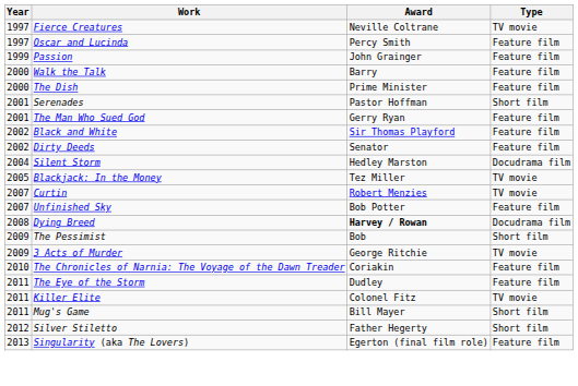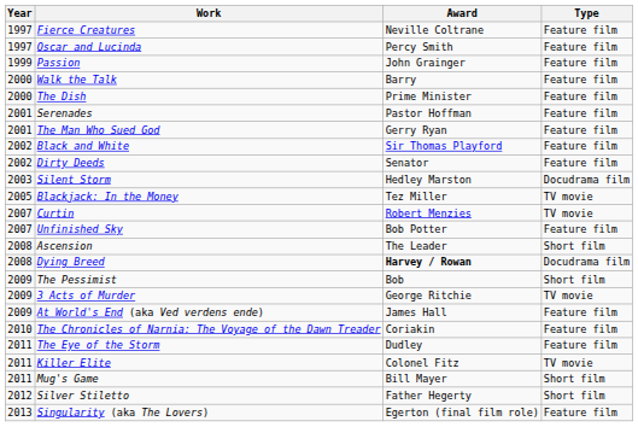 <table class=wikitable>
 <tr>
 <th>Year</th>
 <th>Work</th>
 <th>Award</th>
 <th>Type</th>
 </tr>
 <tr>
 <td>1997</td>
 <td><em><a href='#'>Fierce Creatures</a></em></td>
 <td>Neville Coltrane</td>
-<td>TV movie</td>
+<td>Feature film</td>
 </tr>
 <tr>
 <td>1997</td>
 <td><em><a href='#'>Oscar and Lucinda</a></em></td>
 <td>Percy Smith</td>
 <td>Feature film</td>
 </tr>
 <tr>
 <td>1999</td>
 <td><em><a href='#'>Passion</a></em></td>
 <td>John Grainger</td>
 <td>Feature film</td>
 </tr>
 <tr>
 <td>2000</td>
 <td><em><a href='#'>Walk the Talk</a></em></td>
 <td>Barry</td>
 <td>Feature film</td>
 </tr>
 <tr>
 <td>2000</td>
 <td><em><a href='#'>The Dish</a></em></td>
 <td>Prime Minister</td>
 <td>Feature film</td>
 </tr>
 <tr>
 <td>2001</td>
 <td><em>Serenades</em></td>
 <td>Pastor Hoffman</td>
-<td>Short film</td>
+<td>Feature film</td>
 </tr>
 <tr>
 <td>2001</td>
 <td><em><a href='#'>The Man Who Sued God</a></em></td>
 <td>Gerry Ryan</td>
 <td>Feature film</td>
 </tr>
 <tr>
 <td>2002</td>
 <td><em><a href='#'>Black and White</a></em></td>
 <td><a href='#'>Sir Thomas Playford</a></td>
 <td>Feature film</td>
 </tr>
 <tr>
 <td>2002</td>
 <td><em><a href='#'>Dirty Deeds</a></em></td>
 <td>Senator</td>
 <td>Feature film</td>
 </tr>
 <tr>
-<td>2004</td>
+<td>2003</td>
 <td><em><a href='#'>Silent Storm</a></em></td>
 <td>Hedley Marston</td>
 <td>Docudrama film</td>
 </tr>
 <tr>
 <td>2005</td>
 <td><em><a href='#'>Blackjack: In the Money</a></em></td>
 <td>Tez Miller</td>
 <td>TV movie</td>
 </tr>
 <tr>
 <td>2007</td>
 <td><em><a href='#'>Curtin</a></em></td>
 <td><a href='#'>Robert Menzies</a></td>
 <td>TV movie</td>
 </tr>
 <tr>
 <td>2007</td>
 <td><em><a href='#'>Unfinished Sky</a></em></td>
 <td>Bob Potter</td>
 <td>Feature film</td>
 </tr>
 <tr>
 <td>2008</td>
+<td><em>Ascension</em></td>
+<td>The Leader</td>
+<td>Short film</td>
+</tr>
+<tr>
+<td>2008</td>
 <td><em><a href='#'>Dying Breed</a></em></td>
 <td><strong>Harvey / Rowan</strong></td>
 <td>Docudrama film</td>
 </tr>
 <tr>
 <td>2009</td>
 <td><em>The Pessimist</em></td>
 <td>Bob</td>
 <td>Short film</td>
 </tr>
 <tr>
 <td>2009</td>
 <td><em><a href='#'>3 Acts of Murder</a></em></td>
 <td>George Ritchie</td>
 <td>TV movie</td>
+</tr>
+<tr>
+<td>2009</td>
+<td><em><a href='#'>At World's End</a></em> (aka <em>Ved verdens ende</em>)</td>
+<td>James Hall</td>
+<td>Feature film</td>
 </tr>
 <tr>
 <td>2010</td>
 <td><em><a href='#'>The Chronicles of Narnia: The Voyage of the Dawn Treader</a></em></td>
 <td>Coriakin</td>
 <td>Feature film</td>
 </tr>
 <tr>
 <td>2011</td>
 <td><em><a href='#'>The Eye of the Storm</a></em></td>
 <td>Dudley</td>
 <td>Feature film</td>
 </tr>
 <tr>
 <td>2011</td>
 <td><em><a href='#'>Killer Elite</a></em></td>
 <td>Colonel Fitz</td>
 <td>TV movie</td>
 </tr>
 <tr>
 <td>2011</td>
 <td><em>Mug's Game</em></td>
 <td>Bill Mayer</td>
 <td>Short film</td>
 </tr>
 <tr>
 <td>2012</td>
 <td><em>Silver Stiletto</em></td>
 <td>Father Hegerty</td>
 <td>Short film</td>
 </tr>
 <tr>
 <td>2013</td>
 <td><em><a href='#'>Singularity</a></em> (aka <em>The Lovers</em>)</td>
 <td>Egerton (final film role)</td>
 <td>Feature film</td>
 </tr>
 </table>
